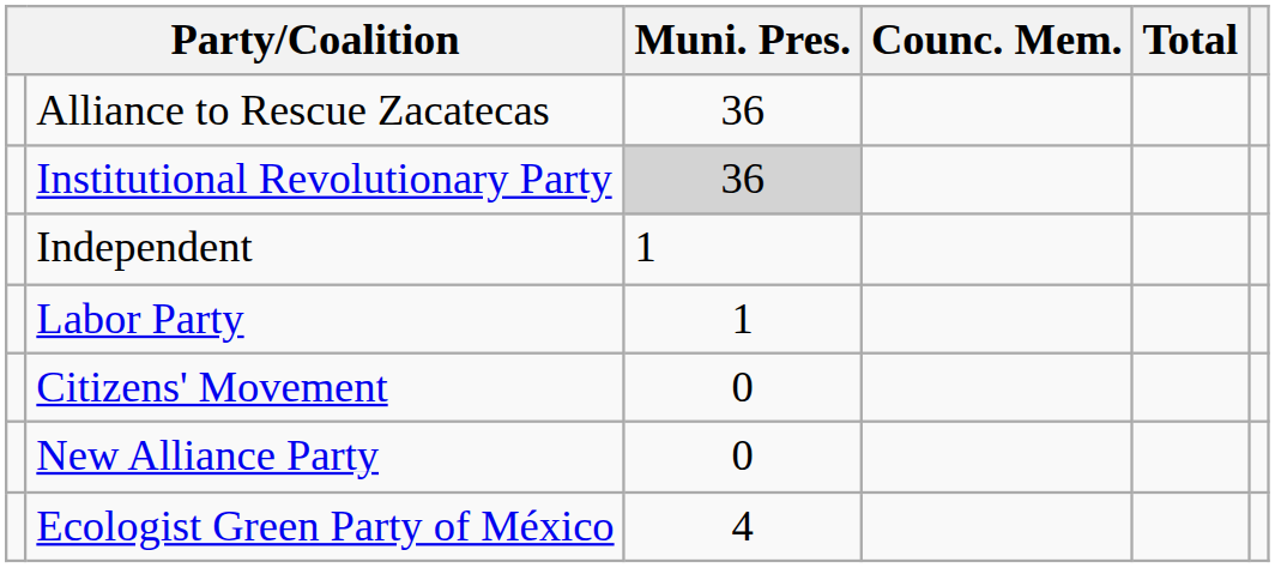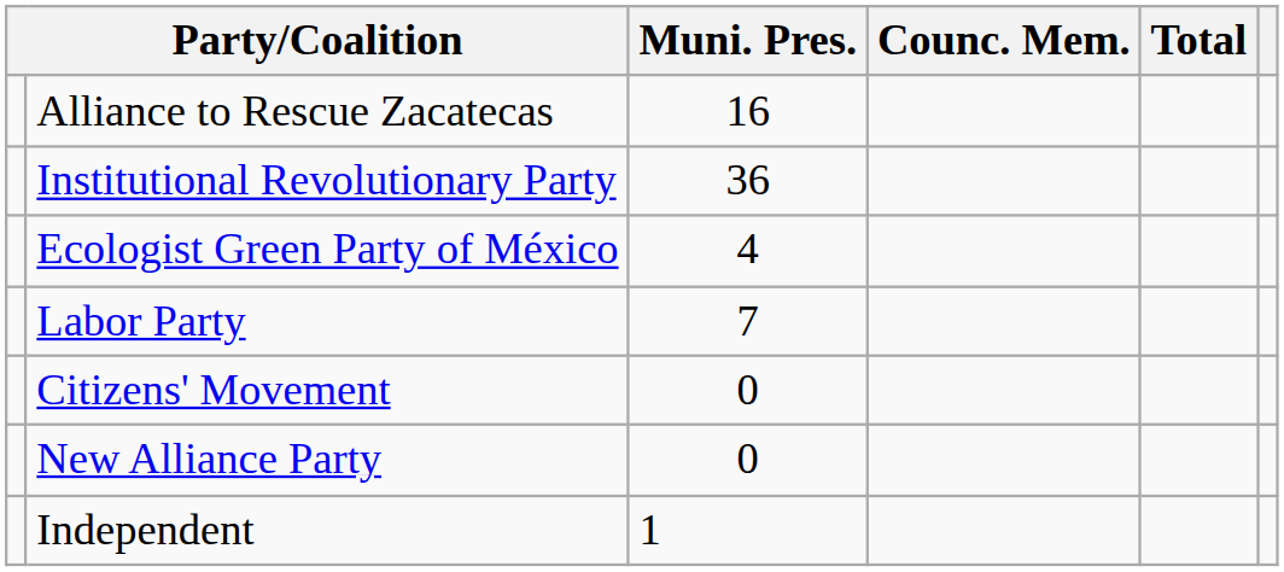 <table class="wikitable">
 <tr>
 <th colspan="2"><strong>Party/Coalition</strong></th>
 <th><strong>Muni. Pres.</strong></th>
 <th>Counc. Mem.</th>
 <th>Total</th>
 <th></th>
 </tr>
 <tr>
 <td></td>
 <td>Alliance to Rescue  Zacatecas</td>
+<td style="text-align: center;">16</td>
+<td></td>
+<td></td>
+<td></td>
+</tr>
+<tr>
+<td></td>
+<td><a href='#'>Institutional Revolutionary Party</a></td>
 <td style="text-align: center;">36</td>
 <td></td>
 <td></td>
 <td></td>
 </tr>
 <tr>
 <td></td>
-<td><a href='#'>Institutional Revolutionary Party</a></td>
-<td style="background: lightgrey; text-align: center;">36</td>
-<td></td>
-<td></td>
-<td></td>
-</tr>
-<tr>
-<td></td>
-<td>Independent</td>
-<td>1</td>
+<td><a href='#'>Ecologist Green Party of México</a></td>
+<td style="text-align: center;">4</td>
 <td></td>
 <td></td>
 <td></td>
 </tr>
 <tr>
 <td></td>
 <td><a href='#'>Labor Party</a></td>
-<td style="text-align: center;">1</td>
+<td style="text-align: center;">7</td>
 <td></td>
 <td></td>
 <td></td>
 </tr>
 <tr>
 <td></td>
 <td><a href='#'>Citizens' Movement</a></td>
 <td style="text-align: center;">0</td>
 <td></td>
 <td></td>
 <td></td>
 </tr>
 <tr>
 <td></td>
 <td><a href='#'>New Alliance Party</a></td>
 <td style="text-align: center;">0</td>
 <td></td>
 <td></td>
 <td></td>
 </tr>
 <tr>
 <td></td>
-<td><a href='#'>Ecologist Green Party of México</a></td>
-<td style="text-align: center;">4</td>
+<td>Independent</td>
+<td>1</td>
 <td></td>
 <td></td>
 <td></td>
 </tr>
 </table>
